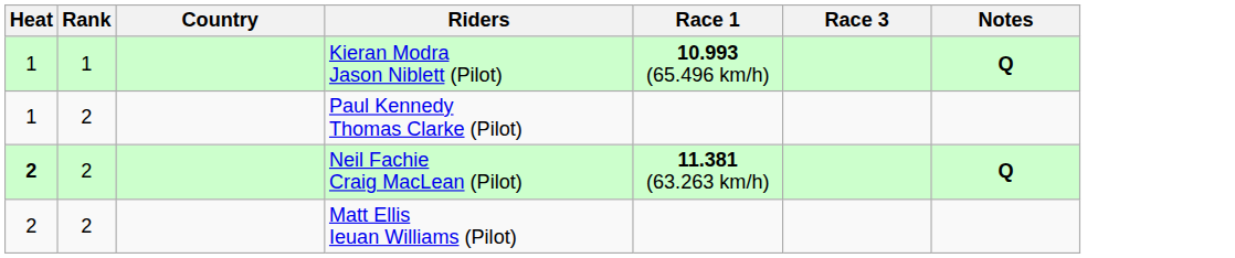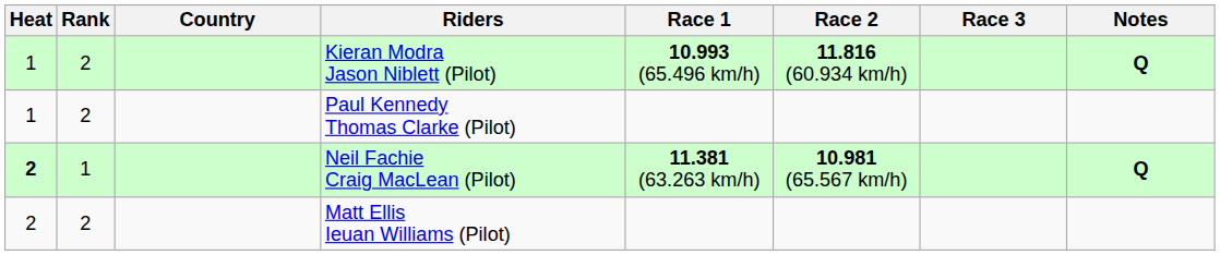 <table class="wikitable sortable" style="text-align:center;">
 <tr>
 <th>Heat</th>
 <th>Rank</th>
 <th style="width:10em;">Country</th>
 <th style="width:15em;">Riders</th>
 <th style="width:7em;">Race 1</th>
+<th style="width:7em;">Race 2</th>
 <th style="width:7em;">Race 3</th>
 <th style="width:7em;">Notes</th>
 </tr>
 <tr bgcolor=ccffcc>
 <td>1</td>
-<td>1</td>
+<td>2</td>
 <td align=left></td>
 <td align=left><a href='#'>Kieran Modra</a><br><a href='#'>Jason Niblett</a> (Pilot)</td>
 <td><strong>10.993</strong><br>(65.496 km/h)</td>
+<td><strong>11.816</strong><br>(60.934 km/h)</td>
 <td></td>
 <td><strong>Q</strong></td>
 </tr>
 <tr>
 <td>1</td>
 <td>2</td>
 <td align=left></td>
 <td align=left><a href='#'>Paul Kennedy</a><br><a href='#'>Thomas Clarke</a> (Pilot)</td>
 <td></td>
 <td></td>
 <td></td>
+<td></td>
 </tr>
 <tr bgcolor=ccffcc>
 <td><strong>2</strong></td>
-<td>2</td>
+<td>1</td>
 <td align=left></td>
 <td align=left><a href='#'>Neil Fachie</a><br><a href='#'>Craig MacLean</a> (Pilot)</td>
 <td><strong>11.381</strong><br>(63.263 km/h)</td>
+<td><strong>10.981</strong><br>(65.567 km/h)</td>
 <td></td>
 <td><strong>Q</strong></td>
 </tr>
 <tr>
 <td>2</td>
 <td>2</td>
 <td align=left></td>
 <td align=left><a href='#'>Matt Ellis</a><br><a href='#'>Ieuan Williams</a> (Pilot)</td>
 <td></td>
 <td></td>
 <td></td>
+<td></td>
 </tr>
 </table>
